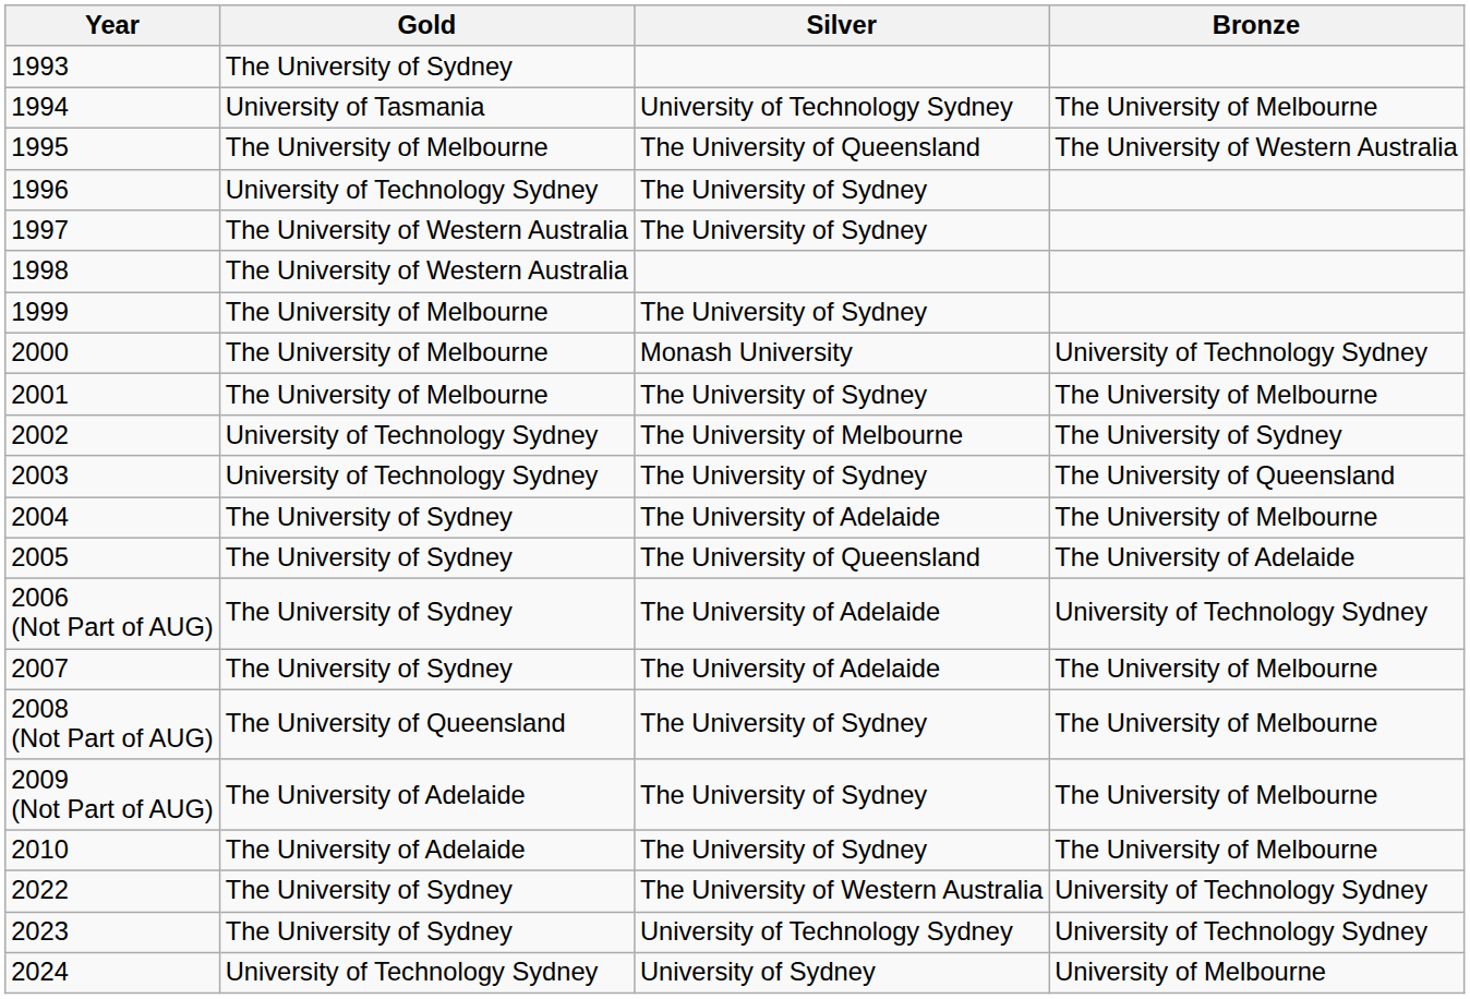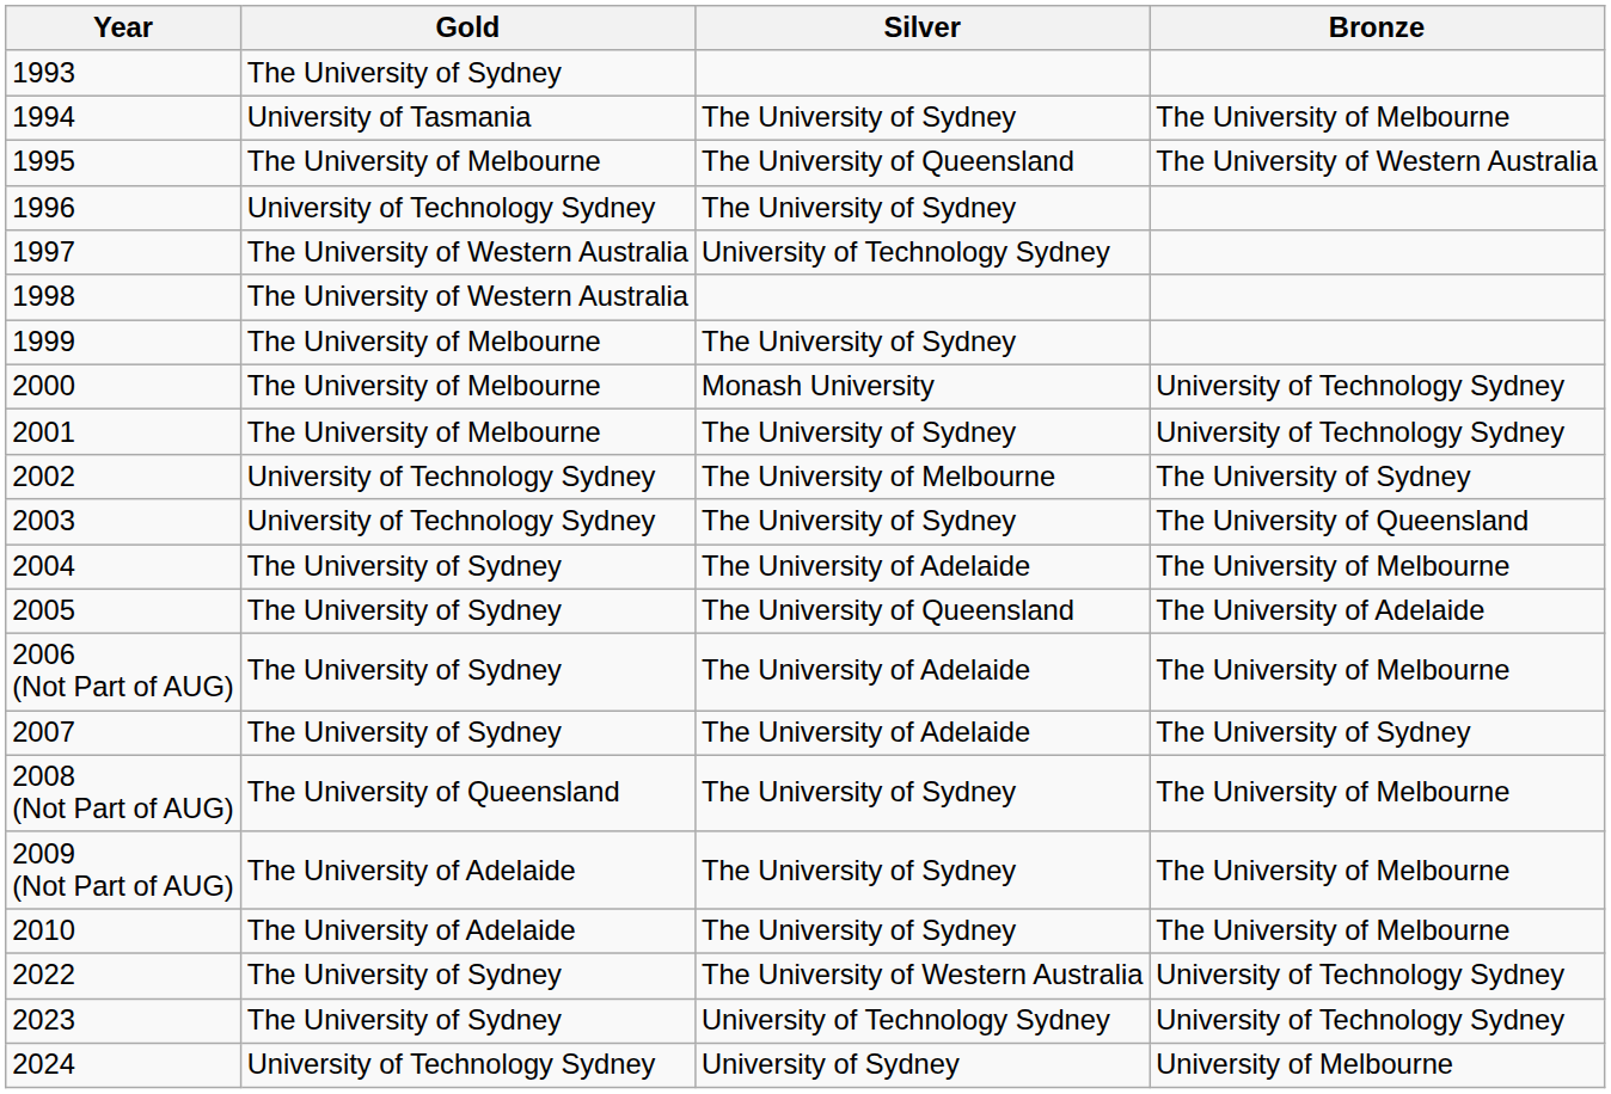 <table class="wikitable">
 <tr>
 <th>Year</th>
 <th>Gold</th>
 <th>Silver</th>
 <th>Bronze</th>
 </tr>
 <tr>
 <td>1993</td>
 <td>The University of Sydney</td>
 <td></td>
 <td></td>
 </tr>
 <tr>
 <td>1994</td>
 <td>University of Tasmania</td>
-<td>University of Technology Sydney</td>
+<td>The University of Sydney</td>
 <td>The University of Melbourne</td>
 </tr>
 <tr>
 <td>1995</td>
 <td>The University of Melbourne</td>
 <td>The University of Queensland</td>
 <td>The University of Western Australia</td>
 </tr>
 <tr>
 <td>1996</td>
 <td>University of Technology Sydney</td>
 <td>The University of Sydney</td>
 <td></td>
 </tr>
 <tr>
 <td>1997</td>
 <td>The University of Western Australia</td>
-<td>The University of Sydney</td>
+<td>University of Technology Sydney</td>
 <td></td>
 </tr>
 <tr>
 <td>1998</td>
 <td>The University of Western Australia</td>
 <td></td>
 <td></td>
 </tr>
 <tr>
 <td>1999</td>
 <td>The University of Melbourne</td>
 <td>The University of Sydney</td>
 <td></td>
 </tr>
 <tr>
 <td>2000</td>
 <td>The University of Melbourne</td>
 <td>Monash University</td>
 <td>University of Technology Sydney</td>
 </tr>
 <tr>
 <td>2001</td>
 <td>The University of Melbourne</td>
 <td>The University of Sydney</td>
-<td>The University of Melbourne</td>
+<td>University of Technology Sydney</td>
 </tr>
 <tr>
 <td>2002</td>
 <td>University of Technology Sydney</td>
 <td>The University of Melbourne</td>
 <td>The University of Sydney</td>
 </tr>
 <tr>
 <td>2003</td>
 <td>University of Technology Sydney</td>
 <td>The University of Sydney</td>
 <td>The University of Queensland</td>
 </tr>
 <tr>
 <td>2004</td>
 <td>The University of Sydney</td>
 <td>The University of Adelaide</td>
 <td>The University of Melbourne</td>
 </tr>
 <tr>
 <td>2005</td>
 <td>The University of Sydney</td>
 <td>The University of Queensland</td>
 <td>The University of Adelaide</td>
 </tr>
 <tr>
 <td>2006<br>(Not Part of AUG)</td>
 <td>The University of Sydney</td>
 <td>The University of Adelaide</td>
-<td>University of Technology Sydney</td>
+<td>The University of Melbourne</td>
 </tr>
 <tr>
 <td>2007</td>
 <td>The University of Sydney</td>
 <td>The University of Adelaide</td>
-<td>The University of Melbourne</td>
+<td>The University of Sydney</td>
 </tr>
 <tr>
 <td>2008<br>(Not Part of AUG)</td>
 <td>The University of Queensland</td>
 <td>The University of Sydney</td>
 <td>The University of Melbourne</td>
 </tr>
 <tr>
 <td>2009<br>(Not Part of AUG)</td>
 <td>The University of Adelaide</td>
 <td>The University of Sydney</td>
 <td>The University of Melbourne</td>
 </tr>
 <tr>
 <td>2010</td>
 <td>The University of Adelaide</td>
 <td>The University of Sydney</td>
 <td>The University of Melbourne</td>
 </tr>
 <tr>
 <td>2022</td>
 <td>The University of Sydney</td>
 <td>The University of Western Australia</td>
 <td>University of Technology Sydney</td>
 </tr>
 <tr>
 <td>2023</td>
 <td>The University of Sydney</td>
 <td>University of Technology Sydney</td>
 <td>University of Technology Sydney</td>
 </tr>
 <tr>
 <td>2024</td>
 <td>University of Technology Sydney</td>
 <td>University of Sydney</td>
 <td>University of Melbourne</td>
 </tr>
 </table>
